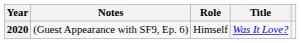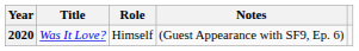 <table class="wikitable sortable plainrowheaders">
 <tr>
 <th scope="col">Year</th>
+<th scope="col">Title</th>
+<th scope="col">Role</th>
 <th scope="col">Notes</th>
-<th scope="col">Role</th>
-<th scope="col">Title</th>
 <th scope="col" class="unsortable"></th>
 </tr>
 <tr>
 <th scope="row">2020</th>
+<td><em><a href='#'>Was It Love?</a></em></td>
+<td>Himself</td>
 <td>(Guest Appearance with SF9, Ep. 6)</td>
-<td>Himself</td>
-<td><em><a href='#'>Was It Love?</a></em></td>
 <td></td>
 </tr>
 </table>
